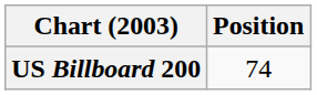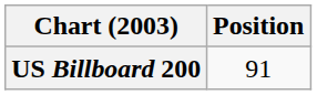 <table class="wikitable plainrowheaders" style="text-align:center">
 <tr>
 <th scope="col">Chart (2003)</th>
 <th scope="col">Position</th>
 </tr>
 <tr>
 <th scope="row">US <em>Billboard</em> 200</th>
-<td>74</td>
+<td>91</td>
 </tr>
 </table>
